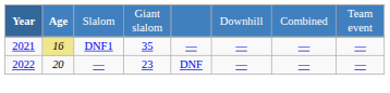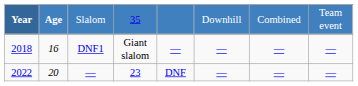 <table class="wikitable" style="font-size:95%; text-align:center; border:grey solid 1px; border-collapse:collapse;" width="40%">
 <tr style="background-color:#369; color:white;">
 <td rowspan="2" colspan="1" width="4%"><strong>Year</strong></td>
 </tr>
 <tr style="background-color:#4180be; color:white;">
 <td width="3%"><strong>Age</strong></td>
 <td width="5%">Slalom</td>
-<td width="5%">Giant<br>slalom</td>
+<td><a href='#'>35</a></td>
 <td width="5%"></td>
 <td width="5%">Downhill</td>
 <td width="5%">Combined</td>
 <td width="5%">Team<br> event </td>
 </tr>
 <tr style="background-color:#8CB2D8; color:white;">
 </tr>
 <tr>
-<td><a href='#'>2021</a></td>
-<td style="background: khaki;"><em>16</em></td>
+<td><a href='#'>2018</a></td>
+<td><em>16</em></td>
 <td><a href='#'>DNF1</a></td>
-<td><a href='#'>35</a></td>
+<td width="5%">Giant<br>slalom</td>
 <td><a href='#'>—</a></td>
 <td><a href='#'>—</a></td>
 <td><a href='#'>—</a></td>
 <td><a href='#'>—</a></td>
 </tr>
 <tr>
 <td><a href='#'>2022</a></td>
 <td><em>20</em></td>
 <td><a href='#'>—</a></td>
 <td><a href='#'>23</a></td>
 <td><a href='#'>DNF</a></td>
 <td><a href='#'>—</a></td>
 <td><a href='#'>—</a></td>
 <td><a href='#'>—</a></td>
 </tr>
 </table>
